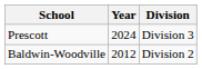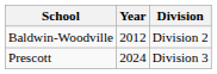 <table class="wikitable">
 <tr>
 <th>School</th>
 <th>Year</th>
 <th>Division</th>
 </tr>
 <tr>
+<td>Baldwin-Woodville</td>
+<td>2012</td>
+<td>Division 2</td>
+</tr>
+<tr>
 <td>Prescott</td>
 <td>2024</td>
 <td>Division 3</td>
 </tr>
-<tr>
-<td>Baldwin-Woodville</td>
-<td>2012</td>
-<td>Division 2</td>
-</tr>
 </table>
